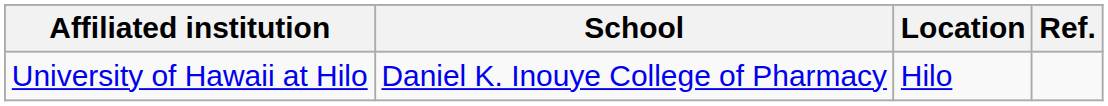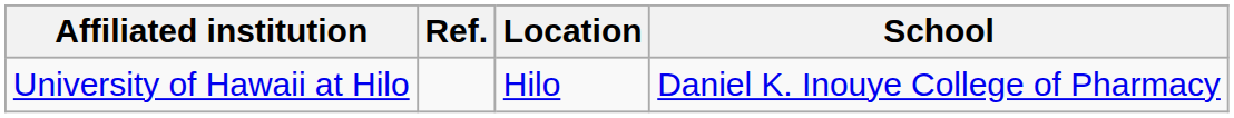 <table class="wikitable sortable">
 <tr>
 <th>Affiliated institution</th>
+<th>Ref.</th>
+<th>Location</th>
 <th>School</th>
-<th>Location</th>
-<th>Ref.</th>
 </tr>
 <tr>
 <td><a href='#'>University of Hawaii at Hilo</a></td>
+<td></td>
+<td><a href='#'>Hilo</a></td>
 <td><a href='#'>Daniel K. Inouye College of Pharmacy</a></td>
-<td><a href='#'>Hilo</a></td>
-<td></td>
 </tr>
 </table>
